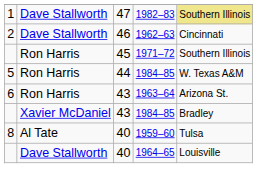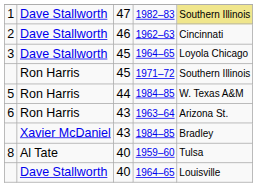 <table class="wikitable">
 <tr>
 </tr>
 <tr>
 <td>1</td>
 <td><a href='#'>Dave Stallworth</a></td>
 <td>47</td>
 <td style="font-size:80%;"><a href='#'>1982–83</a></td>
 <td style="background: khaki; font-size:80%;">Southern Illinois</td>
 </tr>
 <tr>
 <td>2</td>
 <td><a href='#'>Dave Stallworth</a></td>
 <td>46</td>
 <td style="font-size:80%;"><a href='#'>1962–63</a></td>
 <td style="font-size:80%;">Cincinnati</td>
+</tr>
+<tr>
+<td>3</td>
+<td><a href='#'>Dave Stallworth</a></td>
+<td>45</td>
+<td style="font-size:80%;"><a href='#'>1964–65</a></td>
+<td style="font-size:80%;">Loyola Chicago</td>
 </tr>
 <tr>
 <td></td>
 <td>Ron Harris</td>
 <td>45</td>
 <td style="font-size:80%;"><a href='#'>1971–72</a></td>
 <td style="font-size:80%;">Southern Illinois</td>
 </tr>
 <tr>
 <td>5</td>
 <td>Ron Harris</td>
 <td>44</td>
 <td style="font-size:80%;"><a href='#'>1984–85</a></td>
 <td style="font-size:80%;">W. Texas A&M</td>
 </tr>
 <tr>
 <td>6</td>
 <td>Ron Harris</td>
 <td>43</td>
 <td style="font-size:80%;"><a href='#'>1963–64</a></td>
 <td style="font-size:80%;">Arizona St.</td>
 </tr>
 <tr>
 <td></td>
 <td><a href='#'>Xavier McDaniel</a></td>
 <td>43</td>
 <td style="font-size:80%;"><a href='#'>1984–85</a></td>
 <td style="font-size:80%;">Bradley</td>
 </tr>
 <tr>
 <td>8</td>
 <td>Al Tate</td>
 <td>40</td>
 <td style="font-size:80%;"><a href='#'>1959–60</a></td>
 <td style="font-size:80%;">Tulsa</td>
 </tr>
 <tr>
 <td></td>
 <td><a href='#'>Dave Stallworth</a></td>
 <td>40</td>
 <td style="font-size:80%;"><a href='#'>1964–65</a></td>
 <td style="font-size:80%;">Louisville</td>
 </tr>
 </table>
